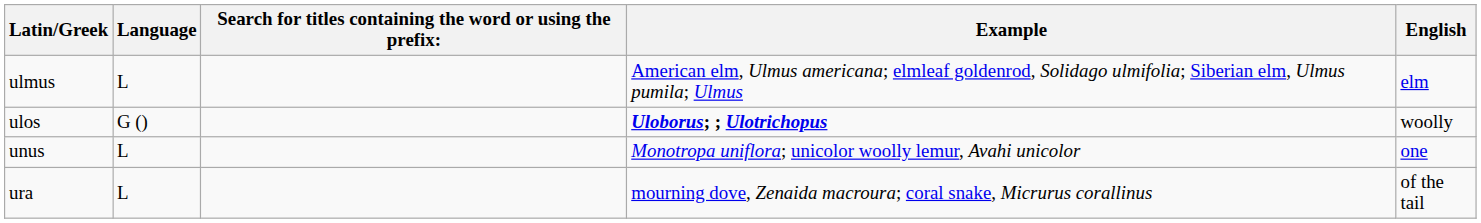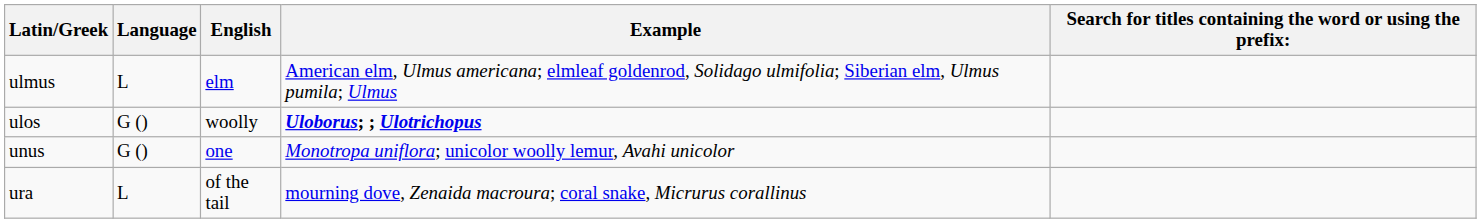 <table class="wikitable">
 <tr>
 <th>Latin/Greek</th>
 <th>Language</th>
+<th>English</th>
+<th>Example</th>
 <th>Search for titles containing the word or using the prefix:</th>
-<th>Example</th>
-<th>English</th>
 </tr>
 <tr>
 <td>ulmus</td>
 <td>L</td>
+<td><a href='#'>elm</a></td>
+<td><a href='#'>American elm</a>, <em>Ulmus americana</em>; <a href='#'>elmleaf goldenrod</a>, <em>Solidago ulmifolia</em>; <a href='#'>Siberian elm</a>, <em>Ulmus pumila</em>; <em><a href='#'>Ulmus</a></em></td>
 <td></td>
-<td><a href='#'>American elm</a>, <em>Ulmus americana</em>; <a href='#'>elmleaf goldenrod</a>, <em>Solidago ulmifolia</em>; <a href='#'>Siberian elm</a>, <em>Ulmus pumila</em>; <em><a href='#'>Ulmus</a></em></td>
-<td><a href='#'>elm</a></td>
 </tr>
 <tr>
 <td>ulos</td>
 <td>G  ()</td>
+<td>woolly</td>
+<td><strong><em><a href='#'>Uloborus</a></em>; ; <em><a href='#'>Ulotrichopus</a></em></strong></td>
 <td></td>
-<td><strong><em><a href='#'>Uloborus</a></em>; ; <em><a href='#'>Ulotrichopus</a></em></strong></td>
-<td>woolly</td>
 </tr>
 <tr>
 <td>unus</td>
-<td>L</td>
+<td>G  ()</td>
+<td><a href='#'>one</a></td>
+<td><em><a href='#'>Monotropa uniflora</a></em>; <a href='#'>unicolor woolly lemur</a>, <em>Avahi unicolor</em></td>
 <td></td>
-<td><em><a href='#'>Monotropa uniflora</a></em>; <a href='#'>unicolor woolly lemur</a>, <em>Avahi unicolor</em></td>
-<td><a href='#'>one</a></td>
 </tr>
 <tr>
 <td>ura</td>
 <td>L</td>
+<td>of the tail</td>
+<td><a href='#'>mourning dove</a>, <em>Zenaida macroura</em>; <a href='#'>coral snake</a>, <em>Micrurus corallinus</em></td>
 <td></td>
-<td><a href='#'>mourning dove</a>, <em>Zenaida macroura</em>; <a href='#'>coral snake</a>, <em>Micrurus corallinus</em></td>
-<td>of the tail</td>
 </tr>
 </table>
